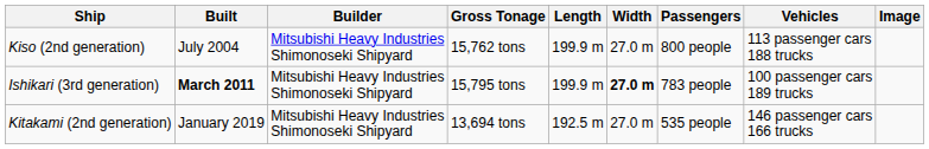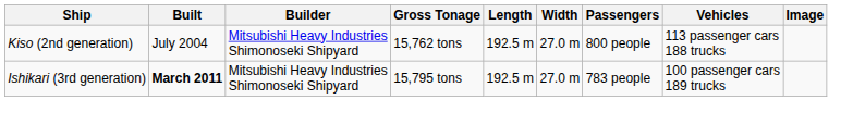 <table class="wikitable">
 <tr>
 <th>Ship</th>
 <th>Built</th>
 <th>Builder</th>
 <th>Gross Tonage</th>
 <th>Length</th>
 <th>Width</th>
 <th>Passengers</th>
 <th>Vehicles</th>
 <th>Image</th>
 </tr>
 <tr>
 <td><em>Kiso</em> (2nd generation)</td>
 <td>July 2004</td>
 <td><a href='#'>Mitsubishi Heavy Industries</a><br>Shimonoseki Shipyard</td>
 <td>15,762 tons</td>
-<td>199.9 m</td>
+<td>192.5 m</td>
 <td>27.0 m</td>
 <td>800 people</td>
 <td>113 passenger cars<br>188 trucks</td>
 <td></td>
 </tr>
 <tr>
 <td><em>Ishikari</em> (3rd generation)</td>
 <td><strong>March 2011</strong></td>
 <td>Mitsubishi Heavy Industries<br>Shimonoseki Shipyard</td>
 <td>15,795 tons</td>
-<td>199.9 m</td>
-<td><strong>27.0 m</strong></td>
+<td>192.5 m</td>
+<td>27.0 m</td>
 <td>783 people</td>
 <td>100 passenger cars<br>189 trucks</td>
 <td></td>
 </tr>
-<tr>
-<td><em>Kitakami</em> (2nd generation)</td>
-<td>January 2019</td>
-<td>Mitsubishi Heavy Industries<br>Shimonoseki Shipyard</td>
-<td>13,694 tons</td>
-<td>192.5 m</td>
-<td>27.0 m</td>
-<td>535 people</td>
-<td>146 passenger cars<br>166 trucks</td>
-<td></td>
-</tr>
 </table>
